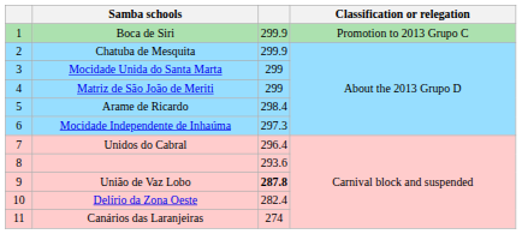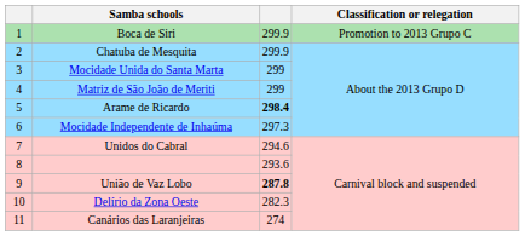 <table class="wikitable">
 <tr>
 <th width="30"></th>
 <th width="300">Samba schools</th>
 <th width="20"></th>
 <th width="300">Classification or relegation</th>
 </tr>
 <tr align="center">
 <td bgcolor=ACE1AF>1</td>
 <td bgcolor=ACE1AF>Boca de Siri</td>
 <td bgcolor="ACE1AF">299.9</td>
 <td bgcolor=ACE1AF><span>Promotion to 2013 Grupo C</span></td>
 </tr>
 <tr align="center">
 <td bgcolor=97DEFF>2</td>
 <td bgcolor=97DEFF>Chatuba de Mesquita</td>
 <td bgcolor=97DEFF>299.9</td>
 <td rowspan="5" bgcolor=97DEFF><span>About the 2013 Grupo D</span></td>
 </tr>
 <tr align="center">
 <td bgcolor=97DEFF>3</td>
 <td bgcolor=97DEFF><a href='#'>Mocidade Unida do Santa Marta</a></td>
 <td bgcolor=97DEFF>299</td>
 </tr>
 <tr align="center">
 <td bgcolor=97DEFF>4</td>
 <td bgcolor=97DEFF><a href='#'>Matriz de São João de Meriti</a></td>
 <td bgcolor=97DEFF>299</td>
 </tr>
 <tr align="center">
 <td bgcolor=97DEFF>5</td>
 <td bgcolor=97DEFF>Arame de Ricardo</td>
-<td bgcolor=97DEFF>298.4</td>
+<td bgcolor=97DEFF><strong>298.4</strong></td>
 </tr>
 <tr align="center">
 <td bgcolor=97DEFF>6</td>
 <td bgcolor=97DEFF><a href='#'>Mocidade Independente de Inhaúma</a></td>
 <td bgcolor=97DEFF>297.3</td>
 </tr>
 <tr align="center">
 <td bgcolor=FFCCCC>7</td>
 <td bgcolor=FFCCCC>Unidos do Cabral</td>
-<td bgcolor="FFCCCC">296.4</td>
+<td bgcolor="FFCCCC">294.6</td>
 <td rowspan="5" bgcolor=FFCCCC>Carnival block and suspended</td>
 </tr>
 <tr align="center">
 <td bgcolor=FFCCCC>8</td>
 <td bgcolor=FFCCCC></td>
 <td bgcolor=FFCCCC>293.6</td>
 </tr>
 <tr align="center">
 <td bgcolor=FFCCCC>9</td>
 <td bgcolor=FFCCCC>União de Vaz Lobo</td>
 <td bgcolor="FFCCCC"><strong>287.8</strong></td>
 </tr>
 <tr align="center">
 <td bgcolor=FFCCCC>10</td>
 <td bgcolor=FFCCCC><a href='#'>Delírio da Zona Oeste</a></td>
-<td bgcolor="FFCCCC">282.4</td>
+<td bgcolor="FFCCCC">282.3</td>
 </tr>
 <tr align="center">
 <td bgcolor=FFCCCC>11</td>
 <td bgcolor=FFCCCC>Canários das Laranjeiras</td>
 <td bgcolor=FFCCCC>274</td>
 </tr>
 </table>
